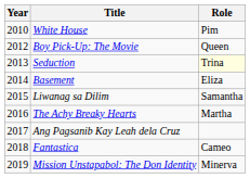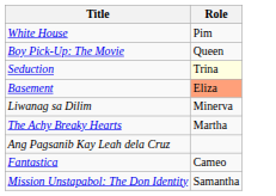 <table class="wikitable sortable">
 <tr>
-<th>Year</th>
 <th>Title</th>
 <th>Role</th>
 </tr>
 <tr>
-<td>2010</td>
 <td><em><a href='#'>White House</a></em></td>
 <td>Pim</td>
 </tr>
 <tr>
-<td>2012</td>
 <td><em><a href='#'>Boy Pick-Up: The Movie</a></em></td>
 <td>Queen</td>
 </tr>
 <tr>
-<td>2013</td>
 <td><em><a href='#'>Seduction</a></em></td>
 <td style="background: lightyellow;">Trina</td>
 </tr>
 <tr>
-<td>2014</td>
 <td><em><a href='#'>Basement</a></em></td>
-<td>Eliza</td>
+<td style="background: lightsalmon;">Eliza</td>
 </tr>
 <tr>
-<td>2015</td>
 <td><em>Liwanag sa Dilim</em></td>
-<td>Samantha</td>
+<td>Minerva</td>
 </tr>
 <tr>
-<td>2016</td>
 <td><em><a href='#'>The Achy Breaky Hearts</a></em></td>
 <td>Martha</td>
 </tr>
 <tr>
-<td>2017</td>
 <td><em>Ang Pagsanib Kay Leah dela Cruz</em></td>
 <td></td>
 </tr>
 <tr>
-<td>2018</td>
 <td><em><a href='#'>Fantastica</a></em></td>
 <td>Cameo</td>
 </tr>
 <tr>
-<td>2019</td>
 <td><em><a href='#'>Mission Unstapabol: The Don Identity</a></em></td>
-<td>Minerva</td>
+<td>Samantha</td>
 </tr>
 </table>
